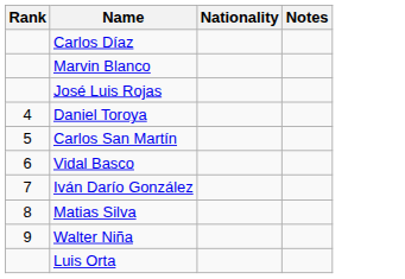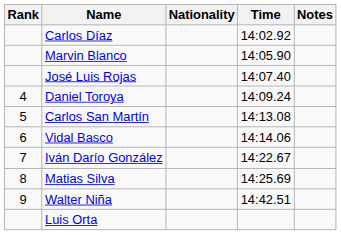 <table class="wikitable sortable" style="text-align:center;font-size:95%">
 <tr>
 <th>Rank</th>
 <th>Name</th>
 <th>Nationality</th>
+<th>Time</th>
 <th>Notes</th>
 </tr>
 <tr>
 <td></td>
 <td align=left><a href='#'>Carlos Díaz</a></td>
 <td align=left></td>
+<td>14:02.92</td>
 <td></td>
 </tr>
 <tr>
 <td></td>
 <td align=left><a href='#'>Marvin Blanco</a></td>
 <td align=left></td>
+<td>14:05.90</td>
 <td></td>
 </tr>
 <tr>
 <td></td>
 <td align=left><a href='#'>José Luis Rojas</a></td>
 <td align=left></td>
+<td>14:07.40</td>
 <td></td>
 </tr>
 <tr>
 <td>4</td>
 <td align=left><a href='#'>Daniel Toroya</a></td>
 <td align=left></td>
+<td>14:09.24</td>
 <td></td>
 </tr>
 <tr>
 <td>5</td>
 <td align=left><a href='#'>Carlos San Martín</a></td>
 <td align=left></td>
+<td>14:13.08</td>
 <td></td>
 </tr>
 <tr>
 <td>6</td>
 <td align=left><a href='#'>Vidal Basco</a></td>
 <td align=left></td>
+<td>14:14.06</td>
 <td></td>
 </tr>
 <tr>
 <td>7</td>
 <td align=left><a href='#'>Iván Darío González</a></td>
 <td align=left></td>
+<td>14:22.67</td>
 <td></td>
 </tr>
 <tr>
 <td>8</td>
 <td align=left><a href='#'>Matias Silva</a></td>
 <td align=left></td>
+<td>14:25.69</td>
 <td></td>
 </tr>
 <tr>
 <td>9</td>
 <td align=left><a href='#'>Walter Niña</a></td>
 <td align=left></td>
+<td>14:42.51</td>
 <td></td>
 </tr>
 <tr>
 <td></td>
 <td align=left><a href='#'>Luis Orta</a></td>
 <td align=left></td>
 <td></td>
+<td></td>
 </tr>
 </table>
